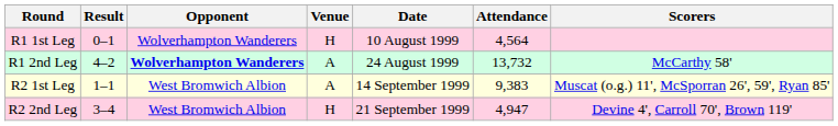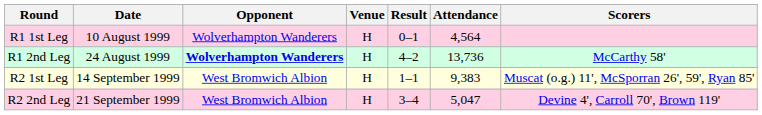 <table class= "wikitable " style="font-size:100%; text-align:center">
 <tr>
 <th>Round</th>
-<th>Result</th>
+<th>Date</th>
 <th>Opponent</th>
 <th>Venue</th>
-<th>Date</th>
+<th>Result</th>
 <th>Attendance</th>
 <th>Scorers</th>
 </tr>
 <tr style="background: #ffd0e3;">
 <td>R1 1st Leg</td>
-<td>0–1</td>
+<td>10 August 1999</td>
 <td><a href='#'>Wolverhampton Wanderers</a></td>
 <td>H</td>
-<td>10 August 1999</td>
+<td>0–1</td>
 <td>4,564</td>
 <td></td>
 </tr>
 <tr style="background: #d0ffe3;">
 <td>R1 2nd Leg</td>
+<td>24 August 1999</td>
+<td><strong><a href='#'>Wolverhampton Wanderers</a></strong></td>
+<td>H</td>
 <td>4–2</td>
-<td><strong><a href='#'>Wolverhampton Wanderers</a></strong></td>
-<td>A</td>
-<td>24 August 1999</td>
-<td>13,732</td>
+<td>13,736</td>
 <td><a href='#'>McCarthy</a> 58'</td>
 </tr>
 <tr style="background: #ffffdd;">
 <td>R2 1st Leg</td>
+<td>14 September 1999</td>
+<td><a href='#'>West Bromwich Albion</a></td>
+<td>H</td>
 <td>1–1</td>
-<td><a href='#'>West Bromwich Albion</a></td>
-<td>A</td>
-<td>14 September 1999</td>
 <td>9,383</td>
 <td><a href='#'>Muscat</a> (o.g.) 11', <a href='#'>McSporran</a> 26', 59', <a href='#'>Ryan</a> 85'</td>
 </tr>
 <tr style="background: #ffd0e3;">
 <td>R2 2nd Leg</td>
-<td>3–4</td>
+<td>21 September 1999</td>
 <td><a href='#'>West Bromwich Albion</a></td>
 <td>H</td>
-<td>21 September 1999</td>
-<td>4,947</td>
+<td>3–4</td>
+<td>5,047</td>
 <td><a href='#'>Devine</a> 4', <a href='#'>Carroll</a> 70', <a href='#'>Brown</a> 119'</td>
 </tr>
 </table>
